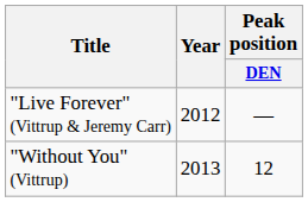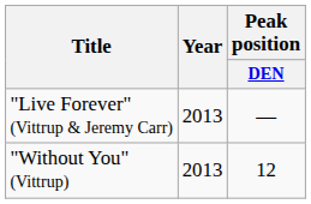 <table class="wikitable plainrowheaders" style="text-align:center;" border="1">
 <tr>
 <th rowspan="2" scope="col" style="text-align:center;">Title</th>
 <th rowspan="2" scope="col" style="text-align:center;">Year</th>
 <th colspan="1" scope="col" style="text-align:center;">Peak<br>position</th>
 </tr>
 <tr>
 <th scope="col" style="width:3em;font-size:85%;"><a href='#'>DEN</a><br></th>
 </tr>
 <tr>
 <td align="left">"Live Forever"<br><small>(Vittrup & Jeremy Carr)</small></td>
-<td>2012</td>
+<td>2013</td>
 <td align="center">—</td>
 </tr>
 <tr>
 <td align="left">"Without You"<br><small>(Vittrup)</small></td>
 <td>2013</td>
 <td align="center">12</td>
 </tr>
 </table>
